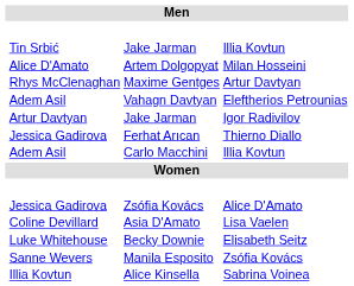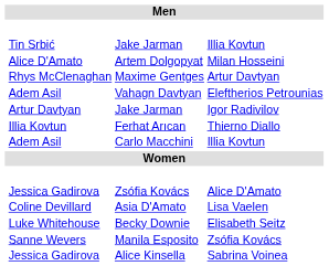 <table>
 <tr bgcolor="DFDFDF">
 <td colspan="4" align="center"><strong>Men</strong></td>
 </tr>
 <tr>
 <td><br></td>
 <td><br></td>
 <td><br></td>
 <td><br></td>
 </tr>
 <tr>
 <td><br></td>
 <td> <a href='#'>Tin Srbić</a></td>
 <td> <a href='#'>Jake Jarman</a></td>
 <td> <a href='#'>Illia Kovtun</a></td>
 </tr>
 <tr>
 <td><br></td>
 <td> <a href='#'>Alice D'Amato</a></td>
 <td> <a href='#'>Artem Dolgopyat</a></td>
 <td> <a href='#'>Milan Hosseini</a></td>
 </tr>
 <tr>
 <td><br></td>
 <td> <a href='#'>Rhys McClenaghan</a></td>
 <td> <a href='#'>Maxime Gentges</a></td>
 <td> <a href='#'>Artur Davtyan</a></td>
 </tr>
 <tr>
 <td><br></td>
 <td> <a href='#'>Adem Asil</a></td>
 <td> <a href='#'>Vahagn Davtyan</a></td>
 <td> <a href='#'>Eleftherios Petrounias</a></td>
 </tr>
 <tr>
 <td><br></td>
 <td> <a href='#'>Artur Davtyan</a></td>
 <td> <a href='#'>Jake Jarman</a></td>
 <td> <a href='#'>Igor Radivilov</a></td>
 </tr>
 <tr>
 <td><br></td>
-<td> <a href='#'>Jessica Gadirova</a></td>
+<td> <a href='#'>Illia Kovtun</a></td>
 <td> <a href='#'>Ferhat Arıcan</a></td>
 <td> <a href='#'>Thierno Diallo</a></td>
 </tr>
 <tr>
 <td><br></td>
 <td> <a href='#'>Adem Asil</a></td>
 <td> <a href='#'>Carlo Macchini</a></td>
 <td> <a href='#'>Illia Kovtun</a></td>
 </tr>
 <tr bgcolor="DFDFDF">
 <td colspan="4" align="center"><strong>Women</strong></td>
 </tr>
 <tr>
 <td><br></td>
 <td><br></td>
 <td><br></td>
 <td><br></td>
 </tr>
 <tr>
 <td><br></td>
 <td> <a href='#'>Jessica Gadirova</a></td>
 <td> <a href='#'>Zsófia Kovács</a></td>
 <td> <a href='#'>Alice D'Amato</a></td>
 </tr>
 <tr>
 <td><br></td>
 <td> <a href='#'>Coline Devillard</a></td>
 <td> <a href='#'>Asia D'Amato</a></td>
 <td> <a href='#'>Lisa Vaelen</a></td>
 </tr>
 <tr>
 <td><br></td>
 <td> <a href='#'>Luke Whitehouse</a></td>
 <td> <a href='#'>Becky Downie</a></td>
 <td> <a href='#'>Elisabeth Seitz</a></td>
 </tr>
 <tr>
 <td><br></td>
 <td> <a href='#'>Sanne Wevers</a></td>
 <td> <a href='#'>Manila Esposito</a></td>
 <td> <a href='#'>Zsófia Kovács</a></td>
 </tr>
 <tr>
 <td><br></td>
-<td> <a href='#'>Illia Kovtun</a></td>
+<td> <a href='#'>Jessica Gadirova</a></td>
 <td> <a href='#'>Alice Kinsella</a></td>
 <td> <a href='#'>Sabrina Voinea</a></td>
 </tr>
 </table>
